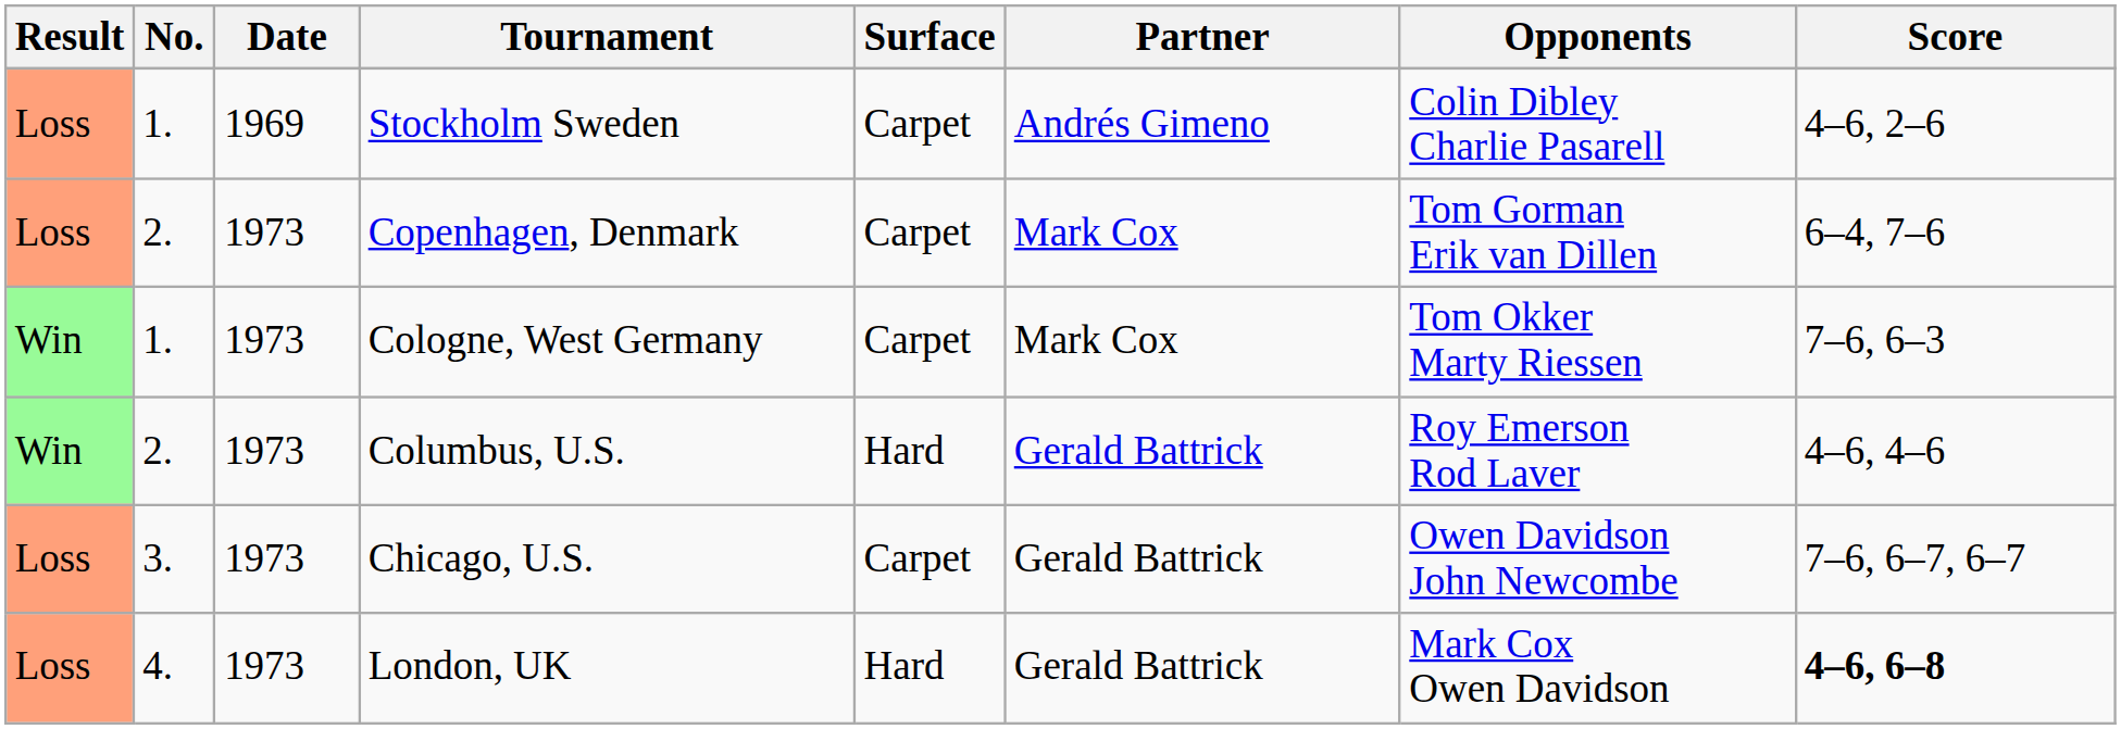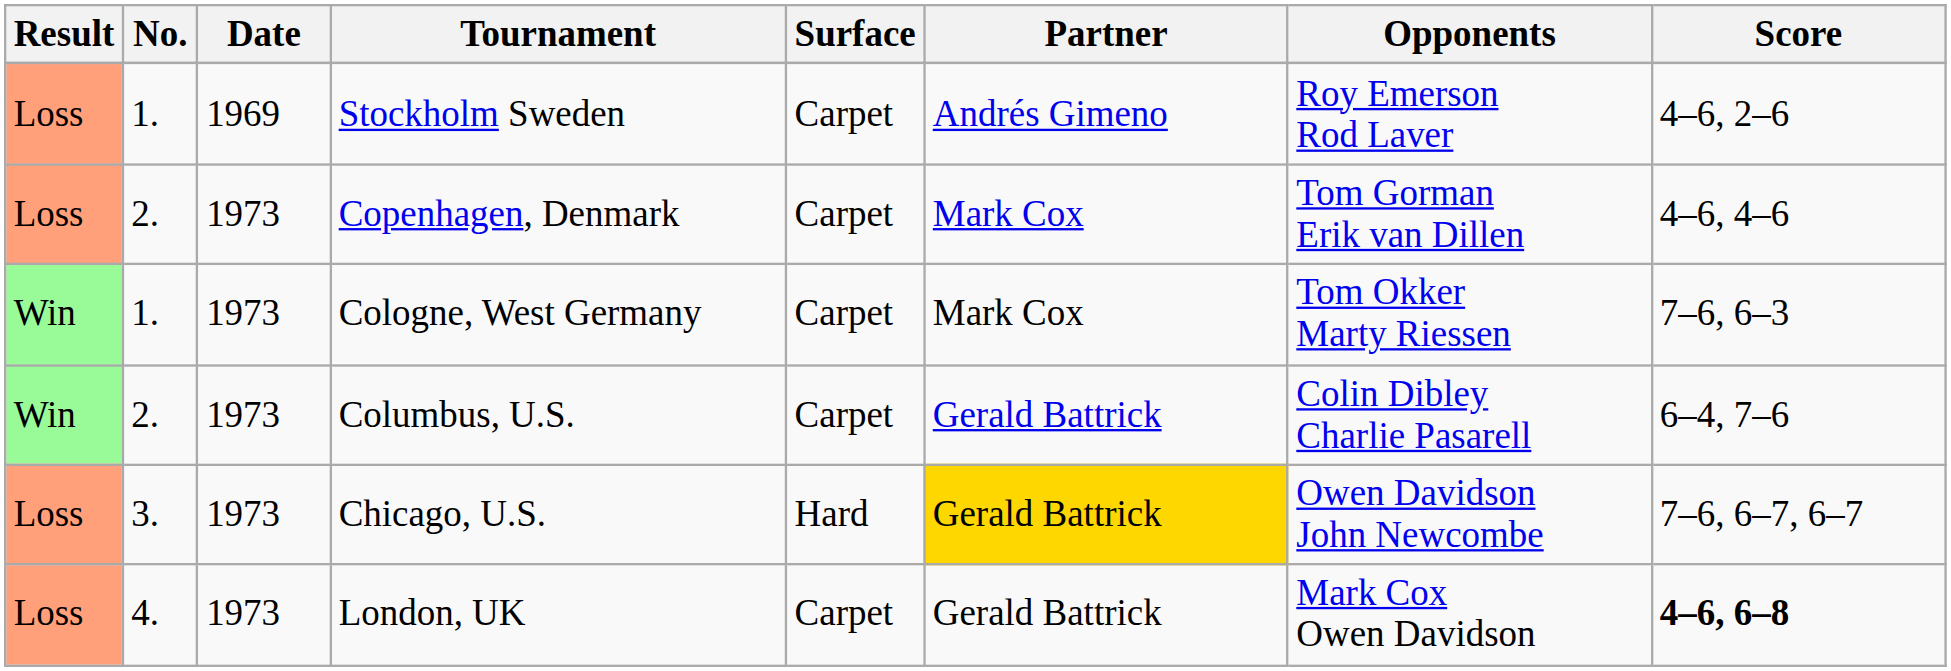 <table class="sortable wikitable">
 <tr>
 <th style="width:40px">Result</th>
 <th style="width:25px">No.</th>
 <th style="width:50px">Date</th>
 <th style="width:190px">Tournament</th>
 <th style="width:50px">Surface</th>
 <th style="width:150px">Partner</th>
 <th style="width:150px">Opponents</th>
 <th style="width:120px" class="unsortable">Score</th>
 </tr>
 <tr>
 </tr>
 <tr>
 <td style="background:#ffa07a;">Loss</td>
 <td>1.</td>
 <td>1969</td>
 <td><a href='#'>Stockholm</a> Sweden</td>
 <td>Carpet</td>
 <td> <a href='#'>Andrés Gimeno</a></td>
-<td> <a href='#'>Colin Dibley</a> <br>  <a href='#'>Charlie Pasarell</a></td>
+<td> <a href='#'>Roy Emerson</a> <br>  <a href='#'>Rod Laver</a></td>
 <td>4–6, 2–6</td>
 </tr>
 <tr>
 <td style="background:#ffa07a;">Loss</td>
 <td>2.</td>
 <td>1973</td>
 <td><a href='#'>Copenhagen</a>, Denmark</td>
 <td>Carpet</td>
 <td> <a href='#'>Mark Cox</a></td>
 <td> <a href='#'>Tom Gorman</a> <br>  <a href='#'>Erik van Dillen</a></td>
-<td>6–4, 7–6</td>
+<td>4–6, 4–6</td>
 </tr>
 <tr>
 <td style="background:#98fb98;">Win</td>
 <td>1.</td>
 <td>1973</td>
 <td>Cologne, West Germany</td>
 <td>Carpet</td>
 <td> Mark Cox</td>
 <td> <a href='#'>Tom Okker</a> <br>  <a href='#'>Marty Riessen</a></td>
 <td>7–6, 6–3</td>
 </tr>
 <tr>
 <td style="background:#98fb98;">Win</td>
 <td>2.</td>
 <td>1973</td>
 <td>Columbus, U.S.</td>
-<td>Hard</td>
+<td>Carpet</td>
 <td> <a href='#'>Gerald Battrick</a></td>
-<td> <a href='#'>Roy Emerson</a> <br>  <a href='#'>Rod Laver</a></td>
-<td>4–6, 4–6</td>
+<td> <a href='#'>Colin Dibley</a> <br>  <a href='#'>Charlie Pasarell</a></td>
+<td>6–4, 7–6</td>
 </tr>
 <tr>
 <td style="background:#ffa07a;">Loss</td>
 <td>3.</td>
 <td>1973</td>
 <td>Chicago, U.S.</td>
-<td>Carpet</td>
-<td> Gerald Battrick</td>
+<td>Hard</td>
+<td style="background: gold;"> Gerald Battrick</td>
 <td> <a href='#'>Owen Davidson</a> <br>  <a href='#'>John Newcombe</a></td>
 <td>7–6, 6–7, 6–7</td>
 </tr>
 <tr>
 <td style="background:#ffa07a;">Loss</td>
 <td>4.</td>
 <td>1973</td>
 <td>London, UK</td>
-<td>Hard</td>
+<td>Carpet</td>
 <td> Gerald Battrick</td>
 <td> <a href='#'>Mark Cox</a> <br>  Owen Davidson</td>
 <td><strong>4–6, 6–8</strong></td>
 </tr>
 </table>
